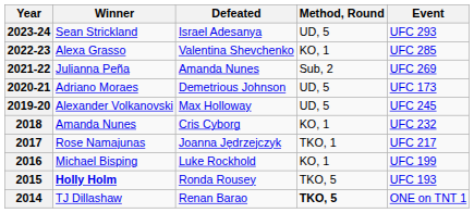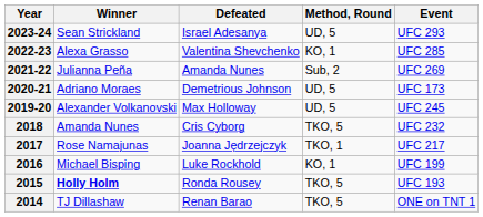 <table class="wikitable">
 <tr>
 <th>Year</th>
 <th>Winner</th>
 <th>Defeated</th>
 <th>Method, Round</th>
 <th>Event</th>
 </tr>
 <tr>
 <th>2023-24</th>
 <td> <a href='#'>Sean Strickland</a></td>
 <td> <a href='#'>Israel Adesanya</a></td>
 <td>UD, 5</td>
 <td><a href='#'>UFC 293</a></td>
 </tr>
 <tr>
 <th>2022-23</th>
 <td> <a href='#'>Alexa Grasso</a></td>
 <td> <a href='#'>Valentina Shevchenko</a></td>
 <td>KO, 1</td>
 <td><a href='#'>UFC 285</a></td>
 </tr>
 <tr>
 <th>2021-22</th>
 <td> <a href='#'>Julianna Peña</a></td>
 <td> <a href='#'>Amanda Nunes</a></td>
 <td>Sub, 2</td>
 <td><a href='#'>UFC 269</a></td>
 </tr>
 <tr>
 <th>2020-21</th>
 <td> <a href='#'>Adriano Moraes</a></td>
 <td> <a href='#'>Demetrious Johnson</a></td>
 <td>UD, 5</td>
 <td><a href='#'>UFC 173</a></td>
 </tr>
 <tr>
 <th>2019-20</th>
 <td> <a href='#'>Alexander Volkanovski</a></td>
 <td> <a href='#'>Max Holloway</a></td>
 <td>UD, 5</td>
 <td><a href='#'>UFC 245</a></td>
 </tr>
 <tr>
 <th>2018</th>
 <td> <a href='#'>Amanda Nunes</a></td>
 <td> <a href='#'>Cris Cyborg</a></td>
-<td>KO, 1</td>
+<td>TKO, 5</td>
 <td><a href='#'>UFC 232</a></td>
 </tr>
 <tr>
 <th>2017</th>
 <td> <a href='#'>Rose Namajunas</a></td>
 <td> <a href='#'>Joanna Jędrzejczyk</a></td>
 <td>TKO, 1</td>
 <td><a href='#'>UFC 217</a></td>
 </tr>
 <tr>
 <th>2016</th>
 <td> <a href='#'>Michael Bisping</a></td>
 <td> <a href='#'>Luke Rockhold</a></td>
 <td>KO, 1</td>
 <td><a href='#'>UFC 199</a></td>
 </tr>
 <tr>
 <th>2015</th>
 <td><strong> <a href='#'>Holly Holm</a></strong></td>
 <td> <a href='#'>Ronda Rousey</a></td>
 <td>TKO, 5</td>
 <td><a href='#'>UFC 193</a></td>
 </tr>
 <tr>
 <th>2014</th>
 <td> <a href='#'>TJ Dillashaw</a></td>
 <td> <a href='#'>Renan Barao</a></td>
-<td><strong>TKO, 5</strong></td>
+<td>TKO, 5</td>
 <td><a href='#'>ONE on TNT 1</a></td>
 </tr>
 </table>
